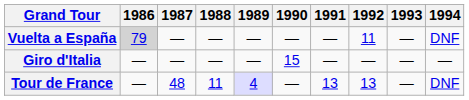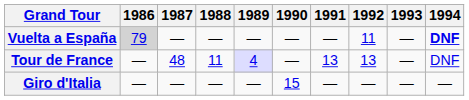 <table class="wikitable plainrowheaders">
 <tr>
 <th scope="col"><a href='#'>Grand Tour</a></th>
 <th scope="col">1986</th>
 <th scope="col">1987</th>
 <th scope="col">1988</th>
 <th scope="col">1989</th>
 <th scope="col">1990</th>
 <th scope="col">1991</th>
 <th scope="col">1992</th>
 <th scope="col">1993</th>
 <th scope="col">1994</th>
 </tr>
 <tr style="text-align:center;">
 <th scope="row"> <a href='#'>Vuelta a España</a></th>
 <td style="background: lightgrey; text-align:center;"><a href='#'>79</a></td>
 <td>—</td>
 <td>—</td>
 <td>—</td>
 <td>—</td>
 <td>—</td>
 <td style="text-align:center;"><a href='#'>11</a></td>
 <td>—</td>
+<td style="text-align:center;"><strong><a href='#'>DNF</a></strong></td>
+</tr>
+<tr style="text-align:center;">
+<th scope="row"> <a href='#'>Tour de France</a></th>
+<td>—</td>
+<td style="text-align:center;"><a href='#'>48</a></td>
+<td style="text-align:center;"><a href='#'>11</a></td>
+<td style="background:#ddf;"><a href='#'>4</a></td>
+<td>—</td>
+<td style="text-align:center;"><a href='#'>13</a></td>
+<td style="text-align:center;"><a href='#'>13</a></td>
+<td>—</td>
 <td style="text-align:center;"><a href='#'>DNF</a></td>
 </tr>
 <tr style="text-align:center;">
 <th scope="row"> <a href='#'>Giro d'Italia</a></th>
 <td>—</td>
 <td>—</td>
 <td>—</td>
 <td>—</td>
 <td style="text-align:center;"><a href='#'>15</a></td>
 <td>—</td>
 <td>—</td>
 <td>—</td>
 <td>—</td>
 </tr>
-<tr style="text-align:center;">
-<th scope="row"> <a href='#'>Tour de France</a></th>
-<td>—</td>
-<td style="text-align:center;"><a href='#'>48</a></td>
-<td style="text-align:center;"><a href='#'>11</a></td>
-<td style="background:#ddf;"><a href='#'>4</a></td>
-<td>—</td>
-<td style="text-align:center;"><a href='#'>13</a></td>
-<td style="text-align:center;"><a href='#'>13</a></td>
-<td>—</td>
-<td style="text-align:center;"><a href='#'>DNF</a></td>
-</tr>
 </table>
